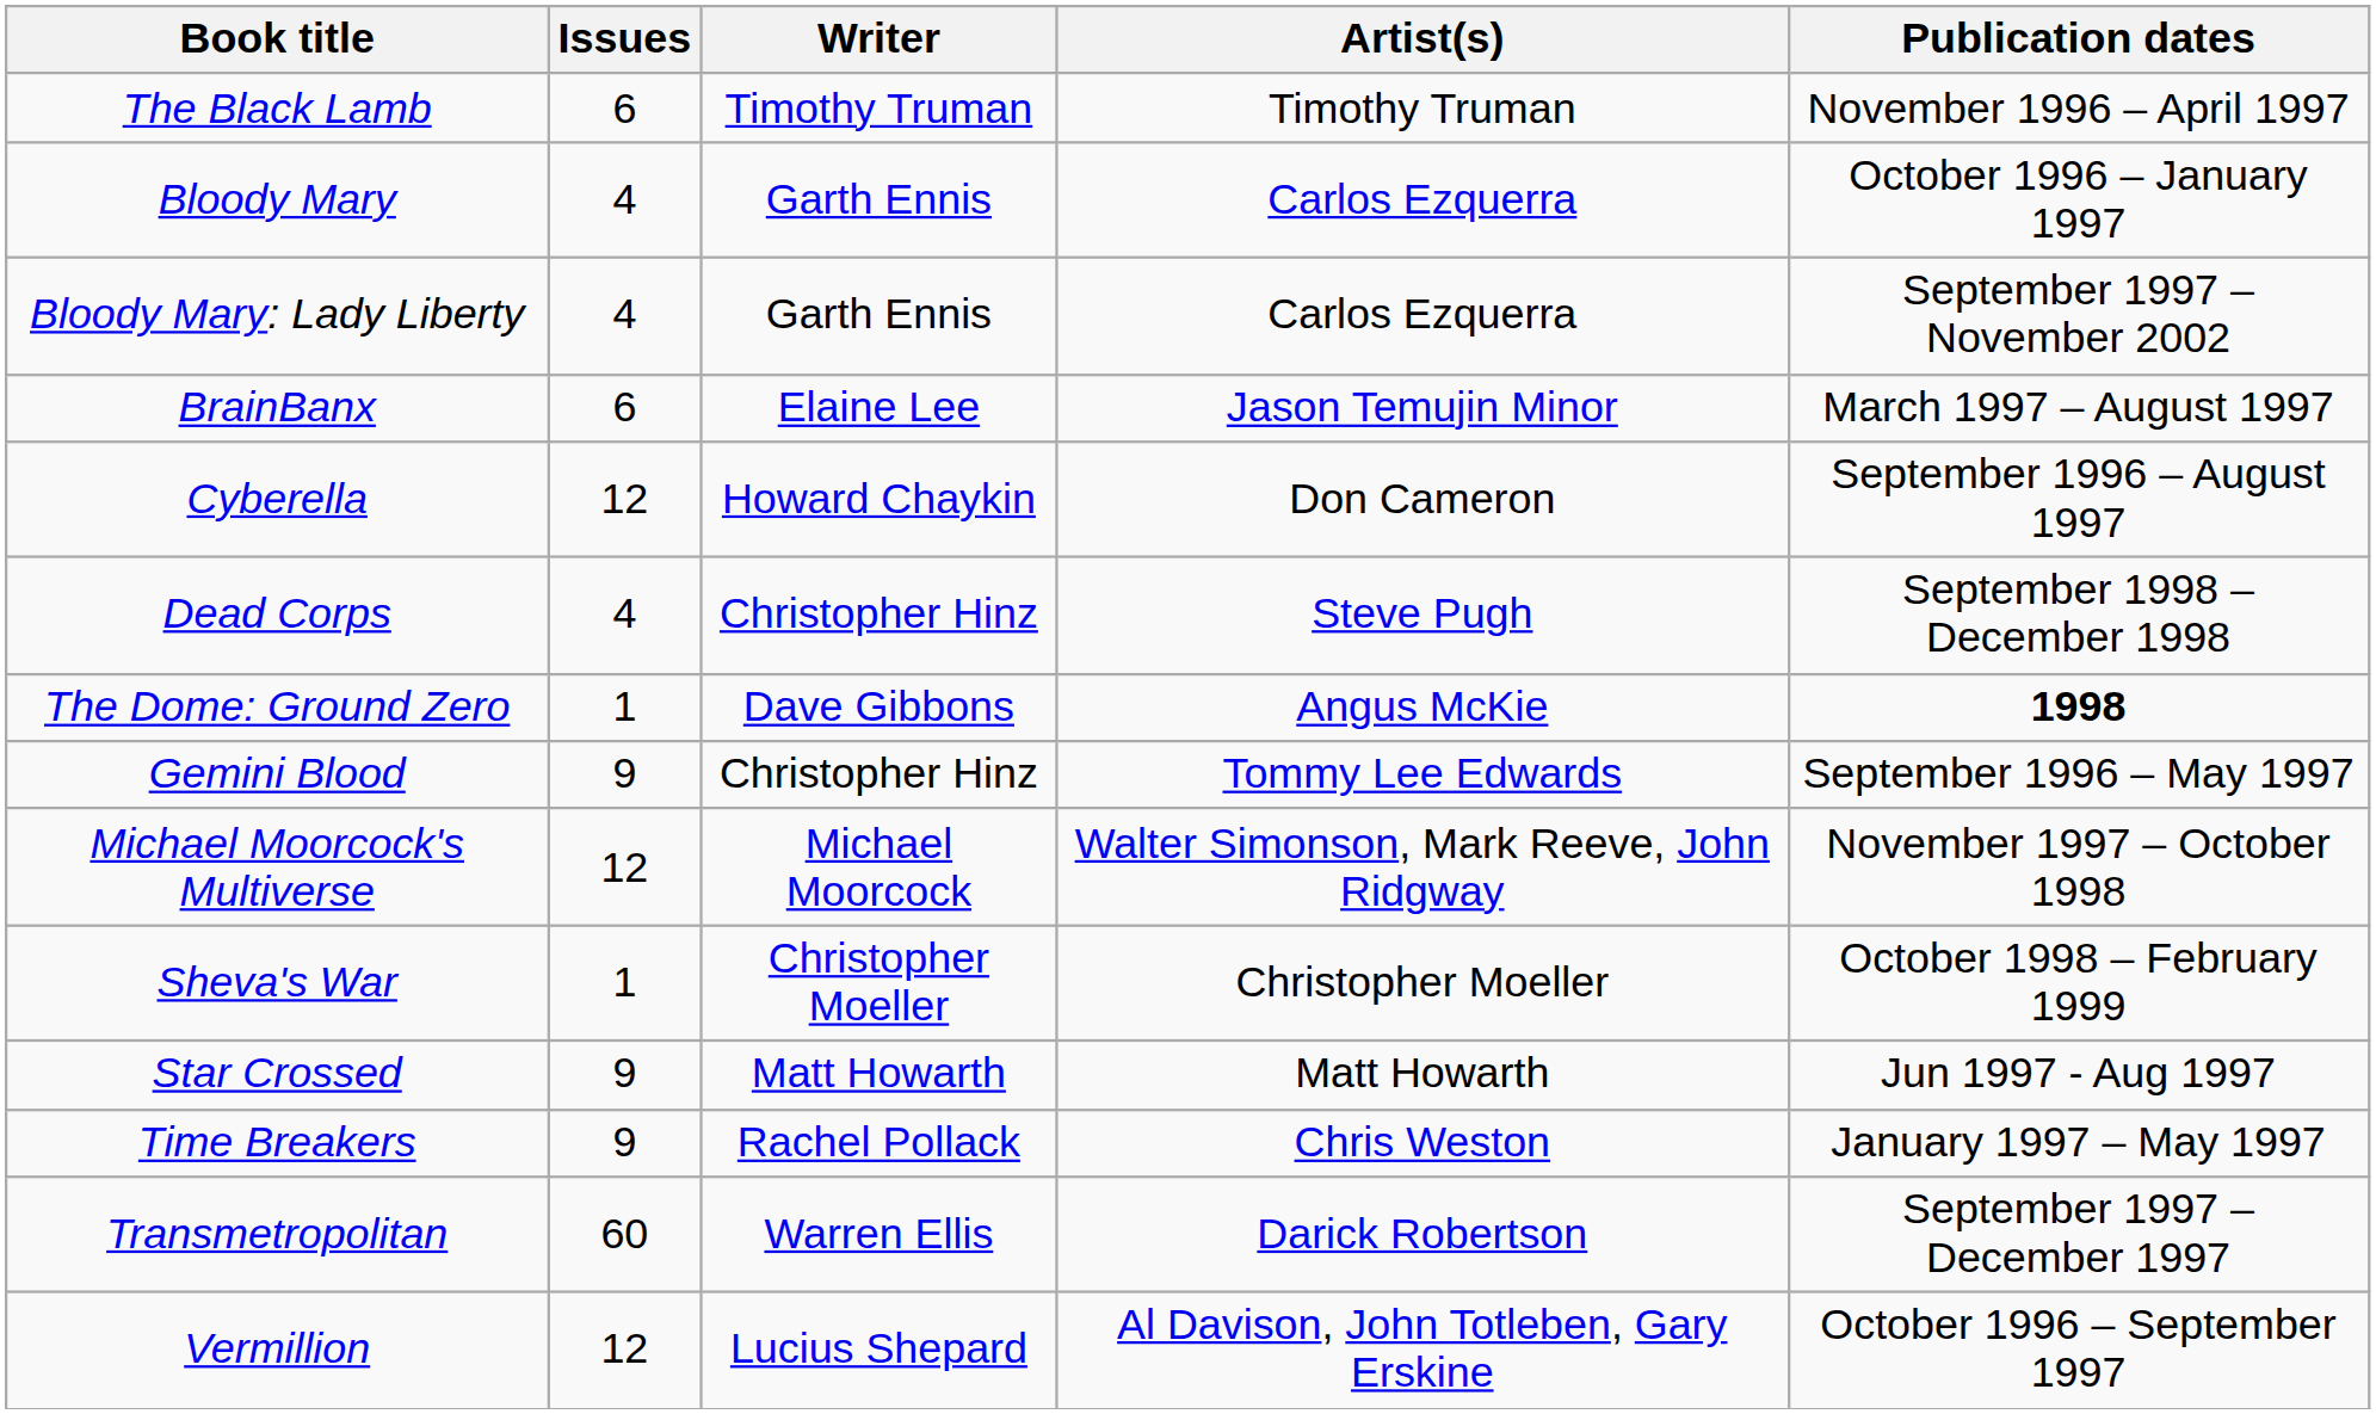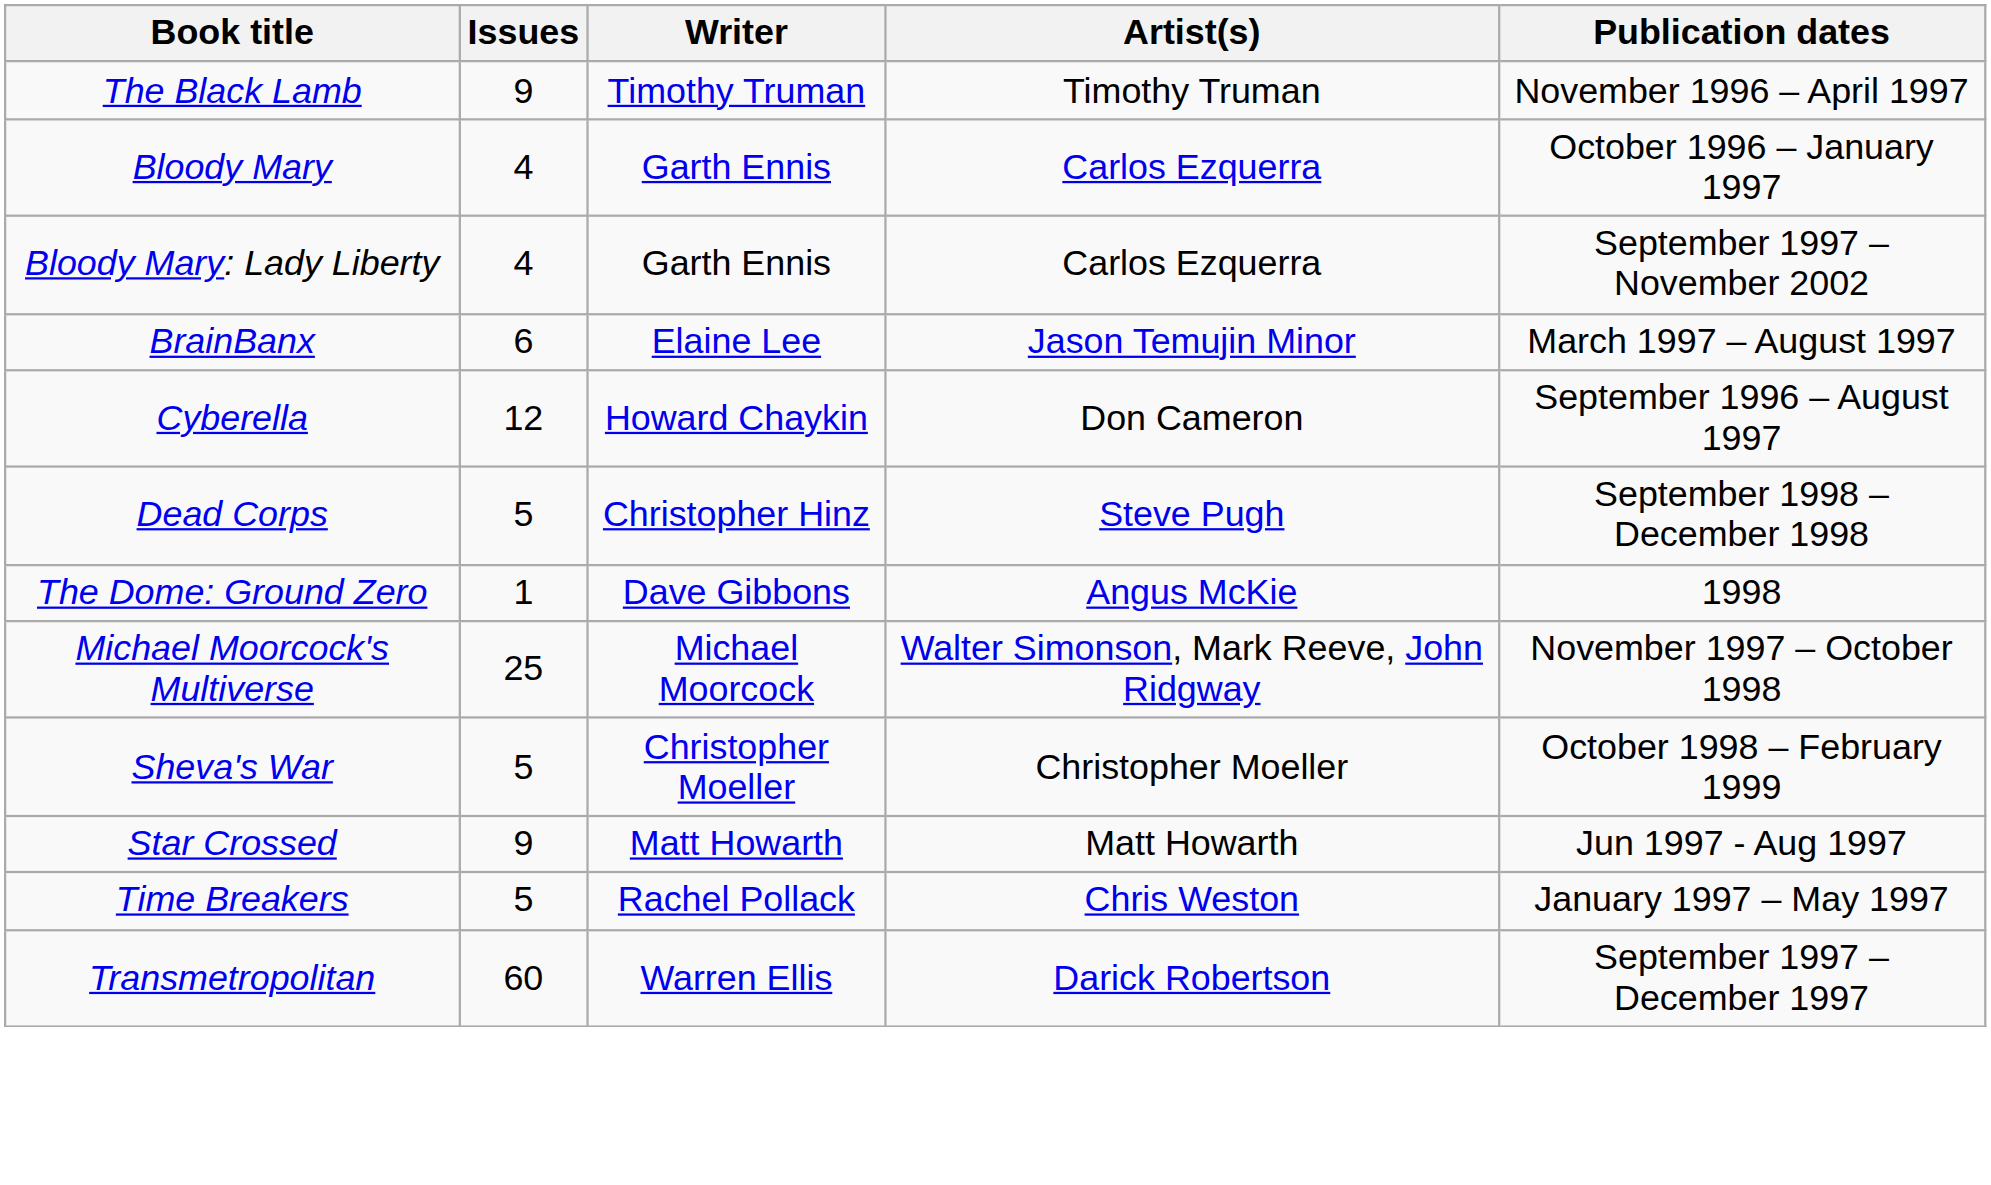 <table cellspacing="1"  style="text-align:center; width:70%;" class="wikitable sortable">
 <tr>
 <th>Book title</th>
 <th>Issues</th>
 <th>Writer</th>
 <th>Artist(s)</th>
 <th>Publication dates</th>
 </tr>
 <tr>
 <td><em><a href='#'>The Black Lamb</a></em></td>
-<td>6</td>
+<td>9</td>
 <td><a href='#'>Timothy Truman</a></td>
 <td>Timothy Truman</td>
 <td>November 1996 – April 1997</td>
 </tr>
 <tr>
 <td><em><a href='#'>Bloody Mary</a></em></td>
 <td>4</td>
 <td><a href='#'>Garth Ennis</a></td>
 <td><a href='#'>Carlos Ezquerra</a></td>
 <td>October 1996 – January 1997</td>
 </tr>
 <tr>
 <td><em><a href='#'>Bloody Mary</a>: Lady Liberty</em></td>
 <td>4</td>
 <td>Garth Ennis</td>
 <td>Carlos Ezquerra</td>
 <td>September 1997 – November 2002</td>
 </tr>
 <tr>
 <td><em><a href='#'>BrainBanx</a></em></td>
 <td>6</td>
 <td><a href='#'>Elaine Lee</a></td>
 <td><a href='#'>Jason Temujin Minor</a></td>
 <td>March 1997 – August 1997</td>
 </tr>
 <tr>
 <td><em><a href='#'>Cyberella</a></em></td>
 <td>12</td>
 <td><a href='#'>Howard Chaykin</a></td>
 <td>Don Cameron</td>
 <td>September 1996 – August 1997</td>
 </tr>
 <tr>
 <td><em><a href='#'>Dead Corps</a></em></td>
-<td>4</td>
+<td>5</td>
 <td><a href='#'>Christopher Hinz</a></td>
 <td><a href='#'>Steve Pugh</a></td>
 <td>September 1998 – December 1998</td>
 </tr>
 <tr>
 <td><em><a href='#'>The Dome: Ground Zero</a></em></td>
 <td>1</td>
 <td><a href='#'>Dave Gibbons</a></td>
 <td><a href='#'>Angus McKie</a></td>
-<td><strong>1998</strong></td>
-</tr>
-<tr>
-<td><em><a href='#'>Gemini Blood</a></em></td>
-<td>9</td>
-<td>Christopher Hinz</td>
-<td><a href='#'>Tommy Lee Edwards</a></td>
-<td>September 1996 – May 1997</td>
+<td>1998</td>
 </tr>
 <tr>
 <td><em><a href='#'>Michael Moorcock's Multiverse</a></em></td>
-<td>12</td>
+<td>25</td>
 <td><a href='#'>Michael Moorcock</a></td>
 <td><a href='#'>Walter Simonson</a>, Mark Reeve, <a href='#'>John Ridgway</a></td>
 <td>November 1997 – October 1998</td>
 </tr>
 <tr>
 <td><em><a href='#'>Sheva's War</a></em></td>
-<td>1</td>
+<td>5</td>
 <td><a href='#'>Christopher Moeller</a></td>
 <td>Christopher Moeller</td>
 <td>October 1998 – February 1999</td>
 </tr>
 <tr>
 <td><em><a href='#'>Star Crossed</a></em></td>
 <td>9</td>
 <td><a href='#'>Matt Howarth</a></td>
 <td>Matt Howarth</td>
 <td>Jun 1997 - Aug 1997</td>
 </tr>
 <tr>
 <td><em><a href='#'>Time Breakers</a></em></td>
-<td>9</td>
+<td>5</td>
 <td><a href='#'>Rachel Pollack</a></td>
 <td><a href='#'>Chris Weston</a></td>
 <td>January 1997 – May 1997</td>
 </tr>
 <tr>
 <td><em><a href='#'>Transmetropolitan</a></em></td>
 <td>60</td>
 <td><a href='#'>Warren Ellis</a></td>
 <td><a href='#'>Darick Robertson</a></td>
 <td>September 1997 – December 1997</td>
 </tr>
-<tr>
-<td><em><a href='#'>Vermillion</a></em></td>
-<td>12</td>
-<td><a href='#'>Lucius Shepard</a></td>
-<td><a href='#'>Al Davison</a>, <a href='#'>John Totleben</a>, <a href='#'>Gary Erskine</a></td>
-<td>October 1996 – September 1997</td>
-</tr>
 </table>
